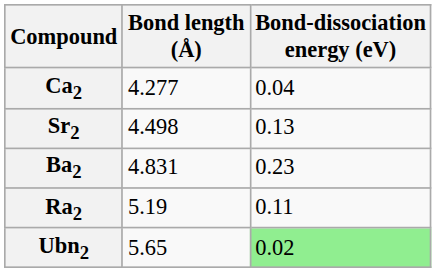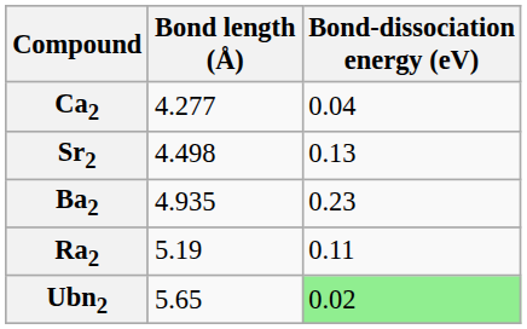 <table class="wikitable floatright" style="font-size:85%;">
 <tr>
 <th>Compound</th>
 <th>Bond length<br>(Å)</th>
 <th>Bond-dissociation<br>energy (eV)</th>
 </tr>
 <tr>
 <th>Ca<sub>2</sub></th>
 <td>4.277</td>
 <td>0.04</td>
 </tr>
 <tr>
 <th>Sr<sub>2</sub></th>
 <td>4.498</td>
 <td>0.13</td>
 </tr>
 <tr>
 <th>Ba<sub>2</sub></th>
-<td>4.831</td>
+<td>4.935</td>
 <td>0.23</td>
 </tr>
 <tr>
 <th>Ra<sub>2</sub></th>
 <td>5.19</td>
 <td>0.11</td>
 </tr>
 <tr>
 <th>Ubn<sub>2</sub></th>
 <td>5.65</td>
 <td style="background: lightgreen;">0.02</td>
 </tr>
 </table>
